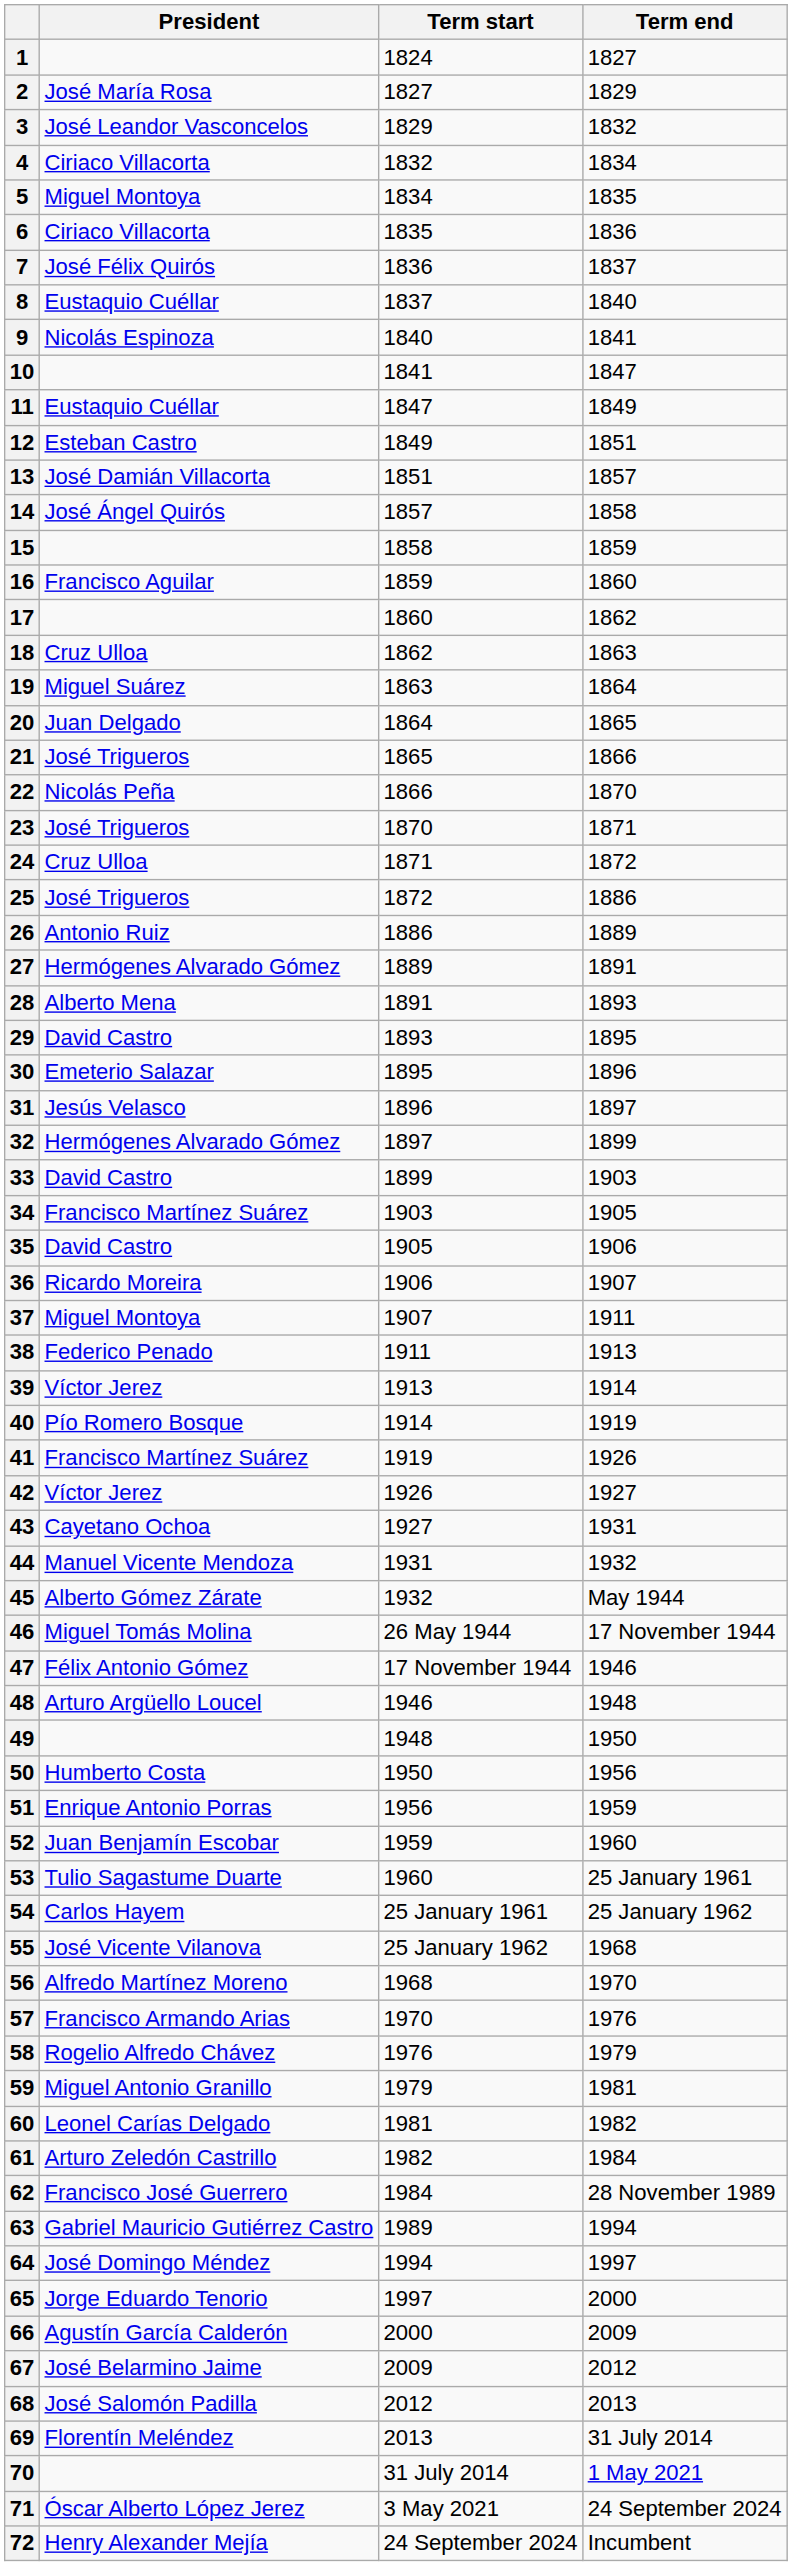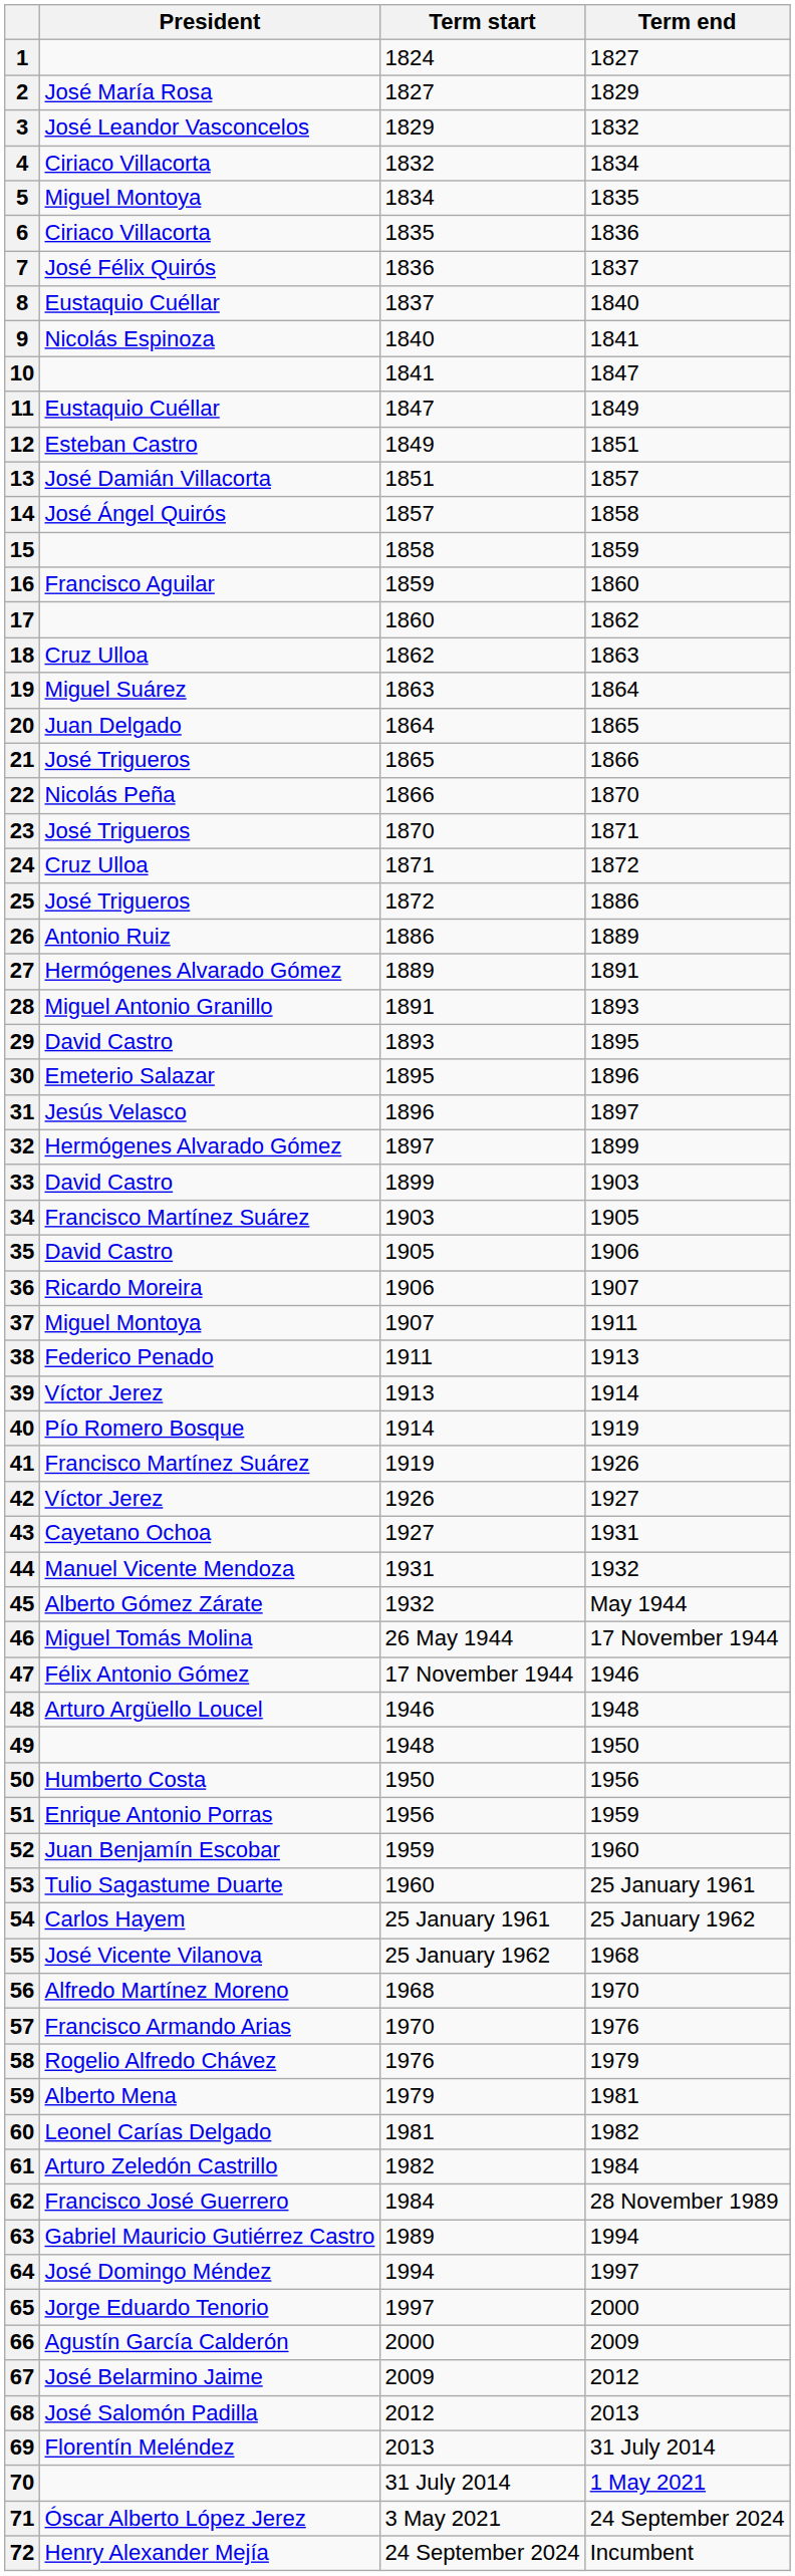 <table class="wikitable">
 <tr>
 <th></th>
 <th>President</th>
 <th>Term start</th>
 <th>Term end</th>
 </tr>
 <tr>
 <th>1</th>
 <td></td>
 <td>1824</td>
 <td>1827</td>
 </tr>
 <tr>
 <th>2</th>
 <td><a href='#'>José María Rosa</a></td>
 <td>1827</td>
 <td>1829</td>
 </tr>
 <tr>
 <th>3</th>
 <td><a href='#'>José Leandor Vasconcelos</a></td>
 <td>1829</td>
 <td>1832</td>
 </tr>
 <tr>
 <th>4</th>
 <td><a href='#'>Ciriaco Villacorta</a></td>
 <td>1832</td>
 <td>1834</td>
 </tr>
 <tr>
 <th>5</th>
 <td><a href='#'>Miguel Montoya</a></td>
 <td>1834</td>
 <td>1835</td>
 </tr>
 <tr>
 <th>6</th>
 <td><a href='#'>Ciriaco Villacorta</a></td>
 <td>1835</td>
 <td>1836</td>
 </tr>
 <tr>
 <th>7</th>
 <td><a href='#'>José Félix Quirós</a></td>
 <td>1836</td>
 <td>1837</td>
 </tr>
 <tr>
 <th>8</th>
 <td><a href='#'>Eustaquio Cuéllar</a></td>
 <td>1837</td>
 <td>1840</td>
 </tr>
 <tr>
 <th>9</th>
 <td><a href='#'>Nicolás Espinoza</a></td>
 <td>1840</td>
 <td>1841</td>
 </tr>
 <tr>
 <th>10</th>
 <td></td>
 <td>1841</td>
 <td>1847</td>
 </tr>
 <tr>
 <th>11</th>
 <td><a href='#'>Eustaquio Cuéllar</a></td>
 <td>1847</td>
 <td>1849</td>
 </tr>
 <tr>
 <th>12</th>
 <td><a href='#'>Esteban Castro</a></td>
 <td>1849</td>
 <td>1851</td>
 </tr>
 <tr>
 <th>13</th>
 <td><a href='#'>José Damián Villacorta</a></td>
 <td>1851</td>
 <td>1857</td>
 </tr>
 <tr>
 <th>14</th>
 <td><a href='#'>José Ángel Quirós</a></td>
 <td>1857</td>
 <td>1858</td>
 </tr>
 <tr>
 <th>15</th>
 <td></td>
 <td>1858</td>
 <td>1859</td>
 </tr>
 <tr>
 <th>16</th>
 <td><a href='#'>Francisco Aguilar</a></td>
 <td>1859</td>
 <td>1860</td>
 </tr>
 <tr>
 <th>17</th>
 <td></td>
 <td>1860</td>
 <td>1862</td>
 </tr>
 <tr>
 <th>18</th>
 <td><a href='#'>Cruz Ulloa</a></td>
 <td>1862</td>
 <td>1863</td>
 </tr>
 <tr>
 <th>19</th>
 <td><a href='#'>Miguel Suárez</a></td>
 <td>1863</td>
 <td>1864</td>
 </tr>
 <tr>
 <th>20</th>
 <td><a href='#'>Juan Delgado</a></td>
 <td>1864</td>
 <td>1865</td>
 </tr>
 <tr>
 <th>21</th>
 <td><a href='#'>José Trigueros</a></td>
 <td>1865</td>
 <td>1866</td>
 </tr>
 <tr>
 <th>22</th>
 <td><a href='#'>Nicolás Peña</a></td>
 <td>1866</td>
 <td>1870</td>
 </tr>
 <tr>
 <th>23</th>
 <td><a href='#'>José Trigueros</a></td>
 <td>1870</td>
 <td>1871</td>
 </tr>
 <tr>
 <th>24</th>
 <td><a href='#'>Cruz Ulloa</a></td>
 <td>1871</td>
 <td>1872</td>
 </tr>
 <tr>
 <th>25</th>
 <td><a href='#'>José Trigueros</a></td>
 <td>1872</td>
 <td>1886</td>
 </tr>
 <tr>
 <th>26</th>
 <td><a href='#'>Antonio Ruiz</a></td>
 <td>1886</td>
 <td>1889</td>
 </tr>
 <tr>
 <th>27</th>
 <td><a href='#'>Hermógenes Alvarado Gómez</a></td>
 <td>1889</td>
 <td>1891</td>
 </tr>
 <tr>
 <th>28</th>
-<td><a href='#'>Alberto Mena</a></td>
+<td><a href='#'>Miguel Antonio Granillo</a></td>
 <td>1891</td>
 <td>1893</td>
 </tr>
 <tr>
 <th>29</th>
 <td><a href='#'>David Castro</a></td>
 <td>1893</td>
 <td>1895</td>
 </tr>
 <tr>
 <th>30</th>
 <td><a href='#'>Emeterio Salazar</a></td>
 <td>1895</td>
 <td>1896</td>
 </tr>
 <tr>
 <th>31</th>
 <td><a href='#'>Jesús Velasco</a></td>
 <td>1896</td>
 <td>1897</td>
 </tr>
 <tr>
 <th>32</th>
 <td><a href='#'>Hermógenes Alvarado Gómez</a></td>
 <td>1897</td>
 <td>1899</td>
 </tr>
 <tr>
 <th>33</th>
 <td><a href='#'>David Castro</a></td>
 <td>1899</td>
 <td>1903</td>
 </tr>
 <tr>
 <th>34</th>
 <td><a href='#'>Francisco Martínez Suárez</a></td>
 <td>1903</td>
 <td>1905</td>
 </tr>
 <tr>
 <th>35</th>
 <td><a href='#'>David Castro</a></td>
 <td>1905</td>
 <td>1906</td>
 </tr>
 <tr>
 <th>36</th>
 <td><a href='#'>Ricardo Moreira</a></td>
 <td>1906</td>
 <td>1907</td>
 </tr>
 <tr>
 <th>37</th>
 <td><a href='#'>Miguel Montoya</a></td>
 <td>1907</td>
 <td>1911</td>
 </tr>
 <tr>
 <th>38</th>
 <td><a href='#'>Federico Penado</a></td>
 <td>1911</td>
 <td>1913</td>
 </tr>
 <tr>
 <th>39</th>
 <td><a href='#'>Víctor Jerez</a></td>
 <td>1913</td>
 <td>1914</td>
 </tr>
 <tr>
 <th>40</th>
 <td><a href='#'>Pío Romero Bosque</a></td>
 <td>1914</td>
 <td>1919</td>
 </tr>
 <tr>
 <th>41</th>
 <td><a href='#'>Francisco Martínez Suárez</a></td>
 <td>1919</td>
 <td>1926</td>
 </tr>
 <tr>
 <th>42</th>
 <td><a href='#'>Víctor Jerez</a></td>
 <td>1926</td>
 <td>1927</td>
 </tr>
 <tr>
 <th>43</th>
 <td><a href='#'>Cayetano Ochoa</a></td>
 <td>1927</td>
 <td>1931</td>
 </tr>
 <tr>
 <th>44</th>
 <td><a href='#'>Manuel Vicente Mendoza</a></td>
 <td>1931</td>
 <td>1932</td>
 </tr>
 <tr>
 <th>45</th>
 <td><a href='#'>Alberto Gómez Zárate</a></td>
 <td>1932</td>
 <td>May 1944</td>
 </tr>
 <tr>
 <th>46</th>
 <td><a href='#'>Miguel Tomás Molina</a></td>
 <td>26 May 1944</td>
 <td>17 November 1944</td>
 </tr>
 <tr>
 <th>47</th>
 <td><a href='#'>Félix Antonio Gómez</a></td>
 <td>17 November 1944</td>
 <td>1946</td>
 </tr>
 <tr>
 <th>48</th>
 <td><a href='#'>Arturo Argüello Loucel</a></td>
 <td>1946</td>
 <td>1948</td>
 </tr>
 <tr>
 <th>49</th>
 <td></td>
 <td>1948</td>
 <td>1950</td>
 </tr>
 <tr>
 <th>50</th>
 <td><a href='#'>Humberto Costa</a></td>
 <td>1950</td>
 <td>1956</td>
 </tr>
 <tr>
 <th>51</th>
 <td><a href='#'>Enrique Antonio Porras</a></td>
 <td>1956</td>
 <td>1959</td>
 </tr>
 <tr>
 <th>52</th>
 <td><a href='#'>Juan Benjamín Escobar</a></td>
 <td>1959</td>
 <td>1960</td>
 </tr>
 <tr>
 <th>53</th>
 <td><a href='#'>Tulio Sagastume Duarte</a></td>
 <td>1960</td>
 <td>25 January 1961</td>
 </tr>
 <tr>
 <th>54</th>
 <td><a href='#'>Carlos Hayem</a></td>
 <td>25 January 1961</td>
 <td>25 January 1962</td>
 </tr>
 <tr>
 <th>55</th>
 <td><a href='#'>José Vicente Vilanova</a></td>
 <td>25 January 1962</td>
 <td>1968</td>
 </tr>
 <tr>
 <th>56</th>
 <td><a href='#'>Alfredo Martínez Moreno</a></td>
 <td>1968</td>
 <td>1970</td>
 </tr>
 <tr>
 <th>57</th>
 <td><a href='#'>Francisco Armando Arias</a></td>
 <td>1970</td>
 <td>1976</td>
 </tr>
 <tr>
 <th>58</th>
 <td><a href='#'>Rogelio Alfredo Chávez</a></td>
 <td>1976</td>
 <td>1979</td>
 </tr>
 <tr>
 <th>59</th>
-<td><a href='#'>Miguel Antonio Granillo</a></td>
+<td><a href='#'>Alberto Mena</a></td>
 <td>1979</td>
 <td>1981</td>
 </tr>
 <tr>
 <th>60</th>
 <td><a href='#'>Leonel Carías Delgado</a></td>
 <td>1981</td>
 <td>1982</td>
 </tr>
 <tr>
 <th>61</th>
 <td><a href='#'>Arturo Zeledón Castrillo</a></td>
 <td>1982</td>
 <td>1984</td>
 </tr>
 <tr>
 <th>62</th>
 <td><a href='#'>Francisco José Guerrero</a></td>
 <td>1984</td>
 <td>28 November 1989</td>
 </tr>
 <tr>
 <th>63</th>
 <td><a href='#'>Gabriel Mauricio Gutiérrez Castro</a></td>
 <td>1989</td>
 <td>1994</td>
 </tr>
 <tr>
 <th>64</th>
 <td><a href='#'>José Domingo Méndez</a></td>
 <td>1994</td>
 <td>1997</td>
 </tr>
 <tr>
 <th>65</th>
 <td><a href='#'>Jorge Eduardo Tenorio</a></td>
 <td>1997</td>
 <td>2000</td>
 </tr>
 <tr>
 <th>66</th>
 <td><a href='#'>Agustín García Calderón</a></td>
 <td>2000</td>
 <td>2009</td>
 </tr>
 <tr>
 <th>67</th>
 <td><a href='#'>José Belarmino Jaime</a></td>
 <td>2009</td>
 <td>2012</td>
 </tr>
 <tr>
 <th>68</th>
 <td><a href='#'>José Salomón Padilla</a></td>
 <td>2012</td>
 <td>2013</td>
 </tr>
 <tr>
 <th>69</th>
 <td><a href='#'>Florentín Meléndez</a></td>
 <td>2013</td>
 <td>31 July 2014</td>
 </tr>
 <tr>
 <th>70</th>
 <td></td>
 <td>31 July 2014</td>
 <td><a href='#'>1 May 2021</a></td>
 </tr>
 <tr>
 <th>71</th>
 <td><a href='#'>Óscar Alberto López Jerez</a></td>
 <td>3 May 2021</td>
 <td>24 September 2024</td>
 </tr>
 <tr>
 <th>72</th>
 <td><a href='#'>Henry Alexander Mejía</a></td>
 <td>24 September 2024</td>
 <td>Incumbent</td>
 </tr>
 </table>
